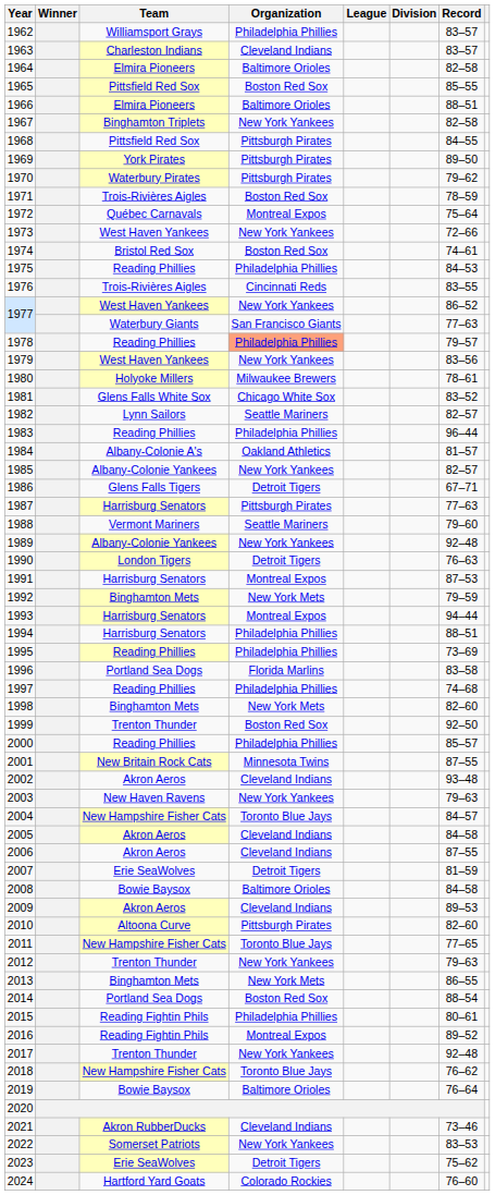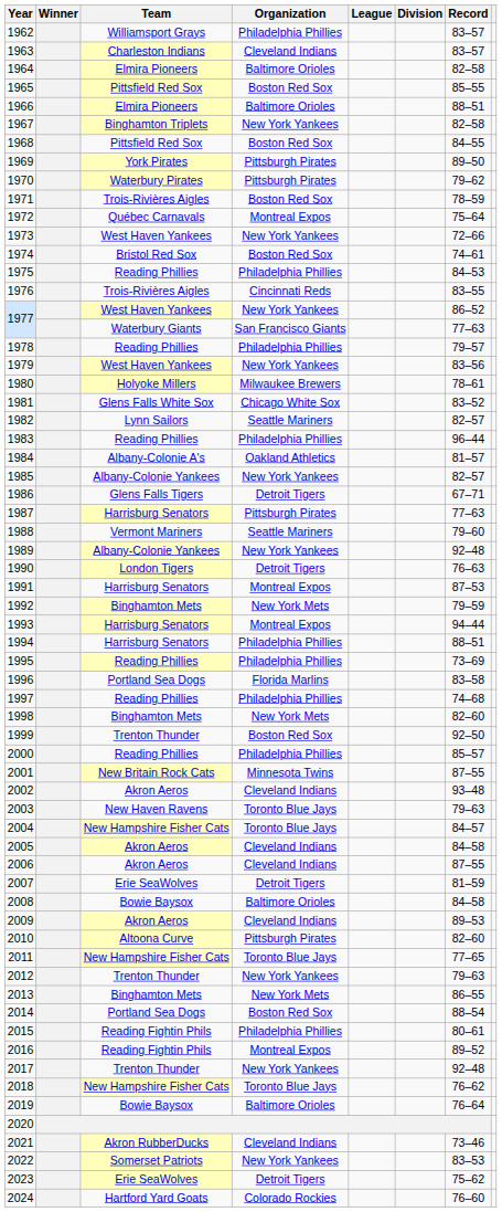 <table class="wikitable sortable plainrowheaders" style="text-align:center">
 <tr>
 <th scope="col">Year</th>
 <th scope="col">Winner</th>
 <th scope="col">Team</th>
 <th scope="col">Organization</th>
 <th scope="col">League</th>
 <th scope="col">Division</th>
 <th scope="col">Record</th>
 <th scope="col" class="unsortable"></th>
 </tr>
 <tr>
 <td>1962</td>
 <th scope="row" style="text-align:center"></th>
 <td><a href='#'>Williamsport Grays</a></td>
 <td><a href='#'>Philadelphia Phillies</a></td>
 <td></td>
 <td></td>
 <td>83–57</td>
 <td></td>
 </tr>
 <tr>
 <td>1963</td>
 <th scope="row" style="text-align:center"></th>
 <td style="background-color:#FFFFBB;"><a href='#'>Charleston Indians</a></td>
 <td><a href='#'>Cleveland Indians</a></td>
 <td></td>
 <td></td>
 <td>83–57</td>
 <td></td>
 </tr>
 <tr>
 <td>1964</td>
 <th scope="row" style="text-align:center"></th>
 <td style="background-color:#FFFFBB;"><a href='#'>Elmira Pioneers</a></td>
 <td><a href='#'>Baltimore Orioles</a></td>
 <td></td>
 <td></td>
 <td>82–58</td>
 <td></td>
 </tr>
 <tr>
 <td>1965</td>
 <th scope="row" style="text-align:center"></th>
 <td style="background-color:#FFFFBB;"><a href='#'>Pittsfield Red Sox</a></td>
 <td><a href='#'>Boston Red Sox</a></td>
 <td></td>
 <td></td>
 <td>85–55</td>
 <td></td>
 </tr>
 <tr>
 <td>1966</td>
 <th scope="row" style="text-align:center"></th>
 <td style="background-color:#FFFFBB;"><a href='#'>Elmira Pioneers</a></td>
 <td><a href='#'>Baltimore Orioles</a></td>
 <td></td>
 <td></td>
 <td>88–51</td>
 <td></td>
 </tr>
 <tr>
 <td>1967</td>
 <th scope="row" style="text-align:center"></th>
 <td style="background-color:#FFFFBB;"><a href='#'>Binghamton Triplets</a></td>
 <td><a href='#'>New York Yankees</a></td>
 <td></td>
 <td></td>
 <td>82–58</td>
 <td></td>
 </tr>
 <tr>
 <td>1968</td>
 <th scope="row" style="text-align:center"></th>
 <td><a href='#'>Pittsfield Red Sox</a></td>
-<td><a href='#'>Pittsburgh Pirates</a></td>
+<td><a href='#'>Boston Red Sox</a></td>
 <td></td>
 <td></td>
 <td>84–55</td>
 <td></td>
 </tr>
 <tr>
 <td>1969</td>
 <th scope="row" style="text-align:center"></th>
 <td style="background-color:#FFFFBB;"><a href='#'>York Pirates</a></td>
 <td><a href='#'>Pittsburgh Pirates</a></td>
 <td></td>
 <td></td>
 <td>89–50</td>
 <td></td>
 </tr>
 <tr>
 <td>1970</td>
 <th scope="row" style="text-align:center"></th>
 <td style="background-color:#FFFFBB;"><a href='#'>Waterbury Pirates</a></td>
 <td><a href='#'>Pittsburgh Pirates</a></td>
 <td></td>
 <td></td>
 <td>79–62</td>
 <td></td>
 </tr>
 <tr>
 <td>1971</td>
 <th scope="row" style="text-align:center"></th>
 <td><a href='#'>Trois-Rivières Aigles</a></td>
 <td><a href='#'>Boston Red Sox</a></td>
 <td></td>
 <td></td>
 <td>78–59</td>
 <td></td>
 </tr>
 <tr>
 <td>1972</td>
 <th scope="row" style="text-align:center"></th>
 <td><a href='#'>Québec Carnavals</a></td>
 <td><a href='#'>Montreal Expos</a></td>
 <td></td>
 <td></td>
 <td>75–64</td>
 <td></td>
 </tr>
 <tr>
 <td>1973</td>
 <th scope="row" style="text-align:center"></th>
 <td><a href='#'>West Haven Yankees</a></td>
 <td><a href='#'>New York Yankees</a></td>
 <td></td>
 <td></td>
 <td>72–66</td>
 <td></td>
 </tr>
 <tr>
 <td>1974</td>
 <th scope="row" style="text-align:center"></th>
 <td><a href='#'>Bristol Red Sox</a></td>
 <td><a href='#'>Boston Red Sox</a></td>
 <td></td>
 <td></td>
 <td>74–61</td>
 <td></td>
 </tr>
 <tr>
 <td>1975</td>
 <th scope="row" style="text-align:center"></th>
 <td><a href='#'>Reading Phillies</a></td>
 <td><a href='#'>Philadelphia Phillies</a></td>
 <td></td>
 <td></td>
 <td>84–53</td>
 <td></td>
 </tr>
 <tr>
 <td>1976</td>
 <th scope="row" style="text-align:center"></th>
 <td><a href='#'>Trois-Rivières Aigles</a></td>
 <td><a href='#'>Cincinnati Reds</a></td>
 <td></td>
 <td></td>
 <td>83–55</td>
 <td></td>
 </tr>
 <tr>
 <td style="background-color:#D0E7FF;" rowspan="2">1977</td>
 <th scope="row" style="text-align:center"></th>
 <td style="background-color:#FFFFBB;"><a href='#'>West Haven Yankees</a></td>
 <td><a href='#'>New York Yankees</a></td>
 <td></td>
 <td></td>
 <td>86–52</td>
 <td></td>
 </tr>
 <tr>
 <th scope="row" style="text-align:center"></th>
 <td><a href='#'>Waterbury Giants</a></td>
 <td><a href='#'>San Francisco Giants</a></td>
 <td></td>
 <td></td>
 <td>77–63</td>
 <td></td>
 </tr>
 <tr>
 <td>1978</td>
 <th scope="row" style="text-align:center"></th>
 <td><a href='#'>Reading Phillies</a></td>
-<td style="background: lightsalmon;"><a href='#'>Philadelphia Phillies</a></td>
+<td><a href='#'>Philadelphia Phillies</a></td>
 <td></td>
 <td></td>
 <td>79–57</td>
 <td></td>
 </tr>
 <tr>
 <td>1979</td>
 <th scope="row" style="text-align:center"></th>
 <td style="background-color:#FFFFBB;"><a href='#'>West Haven Yankees</a></td>
 <td><a href='#'>New York Yankees</a></td>
 <td></td>
 <td></td>
 <td>83–56</td>
 <td></td>
 </tr>
 <tr>
 <td>1980</td>
 <th scope="row" style="text-align:center"></th>
 <td style="background-color:#FFFFBB;"><a href='#'>Holyoke Millers</a></td>
 <td><a href='#'>Milwaukee Brewers</a></td>
 <td></td>
 <td></td>
 <td>78–61</td>
 <td></td>
 </tr>
 <tr>
 <td>1981</td>
 <th scope="row" style="text-align:center"></th>
 <td><a href='#'>Glens Falls White Sox</a></td>
 <td><a href='#'>Chicago White Sox</a></td>
 <td></td>
 <td></td>
 <td>83–52</td>
 <td></td>
 </tr>
 <tr>
 <td>1982</td>
 <th scope="row" style="text-align:center"></th>
 <td><a href='#'>Lynn Sailors</a></td>
 <td><a href='#'>Seattle Mariners</a></td>
 <td></td>
 <td></td>
 <td>82–57</td>
 <td></td>
 </tr>
 <tr>
 <td>1983</td>
 <th scope="row" style="text-align:center"> </th>
 <td><a href='#'>Reading Phillies</a></td>
 <td><a href='#'>Philadelphia Phillies</a></td>
 <td></td>
 <td></td>
 <td>96–44</td>
 <td></td>
 </tr>
 <tr>
 <td>1984</td>
 <th scope="row" style="text-align:center"></th>
 <td><a href='#'>Albany-Colonie A's</a></td>
 <td><a href='#'>Oakland Athletics</a></td>
 <td></td>
 <td></td>
 <td>81–57</td>
 <td></td>
 </tr>
 <tr>
 <td>1985</td>
 <th scope="row" style="text-align:center"></th>
 <td><a href='#'>Albany-Colonie Yankees</a></td>
 <td><a href='#'>New York Yankees</a></td>
 <td></td>
 <td></td>
 <td>82–57</td>
 <td></td>
 </tr>
 <tr>
 <td>1986</td>
 <th scope="row" style="text-align:center"></th>
 <td><a href='#'>Glens Falls Tigers</a></td>
 <td><a href='#'>Detroit Tigers</a></td>
 <td></td>
 <td></td>
 <td>67–71</td>
 <td></td>
 </tr>
 <tr>
 <td>1987</td>
 <th scope="row" style="text-align:center"></th>
 <td style="background-color:#FFFFBB;"><a href='#'>Harrisburg Senators</a></td>
 <td><a href='#'>Pittsburgh Pirates</a></td>
 <td></td>
 <td></td>
 <td>77–63</td>
 <td></td>
 </tr>
 <tr>
 <td>1988</td>
 <th scope="row" style="text-align:center"></th>
 <td><a href='#'>Vermont Mariners</a></td>
 <td><a href='#'>Seattle Mariners</a></td>
 <td></td>
 <td></td>
 <td>79–60</td>
 <td></td>
 </tr>
 <tr>
 <td>1989</td>
 <th scope="row" style="text-align:center"></th>
 <td style="background-color:#FFFFBB;"><a href='#'>Albany-Colonie Yankees</a></td>
 <td><a href='#'>New York Yankees</a></td>
 <td></td>
 <td></td>
 <td>92–48</td>
 <td></td>
 </tr>
 <tr>
 <td>1990</td>
 <th scope="row" style="text-align:center"></th>
 <td style="background-color:#FFFFBB;"><a href='#'>London Tigers</a></td>
 <td><a href='#'>Detroit Tigers</a></td>
 <td></td>
 <td></td>
 <td>76–63</td>
 <td></td>
 </tr>
 <tr>
 <td>1991</td>
 <th scope="row" style="text-align:center"></th>
 <td><a href='#'>Harrisburg Senators</a></td>
 <td><a href='#'>Montreal Expos</a></td>
 <td></td>
 <td></td>
 <td>87–53</td>
 <td></td>
 </tr>
 <tr>
 <td>1992</td>
 <th scope="row" style="text-align:center"></th>
 <td style="background-color:#FFFFBB;"><a href='#'>Binghamton Mets</a></td>
 <td><a href='#'>New York Mets</a></td>
 <td></td>
 <td></td>
 <td>79–59</td>
 <td></td>
 </tr>
 <tr>
 <td>1993</td>
 <th scope="row" style="text-align:center"></th>
 <td style="background-color:#FFFFBB;"><a href='#'>Harrisburg Senators</a></td>
 <td><a href='#'>Montreal Expos</a></td>
 <td></td>
 <td></td>
 <td>94–44</td>
 <td></td>
 </tr>
 <tr>
 <td>1994</td>
 <th scope="row" style="text-align:center"></th>
 <td><a href='#'>Harrisburg Senators</a></td>
 <td><a href='#'>Philadelphia Phillies</a></td>
 <td></td>
 <td></td>
 <td>88–51</td>
 <td></td>
 </tr>
 <tr>
 <td>1995</td>
 <th scope="row" style="text-align:center"> </th>
 <td style="background-color:#FFFFBB;"><a href='#'>Reading Phillies</a></td>
 <td><a href='#'>Philadelphia Phillies</a></td>
 <td></td>
 <td></td>
 <td>73–69</td>
 <td></td>
 </tr>
 <tr>
 <td>1996</td>
 <th scope="row" style="text-align:center"></th>
 <td><a href='#'>Portland Sea Dogs</a></td>
 <td><a href='#'>Florida Marlins</a></td>
 <td></td>
 <td></td>
 <td>83–58</td>
 <td></td>
 </tr>
 <tr>
 <td>1997</td>
 <th scope="row" style="text-align:center"></th>
 <td><a href='#'>Reading Phillies</a></td>
 <td><a href='#'>Philadelphia Phillies</a></td>
 <td></td>
 <td></td>
 <td>74–68</td>
 <td></td>
 </tr>
 <tr>
 <td>1998</td>
 <th scope="row" style="text-align:center"></th>
 <td><a href='#'>Binghamton Mets</a></td>
 <td><a href='#'>New York Mets</a></td>
 <td></td>
 <td></td>
 <td>82–60</td>
 <td></td>
 </tr>
 <tr>
 <td>1999</td>
 <th scope="row" style="text-align:center"></th>
 <td><a href='#'>Trenton Thunder</a></td>
 <td><a href='#'>Boston Red Sox</a></td>
 <td></td>
 <td></td>
 <td>92–50</td>
 <td></td>
 </tr>
 <tr>
 <td>2000</td>
 <th scope="row" style="text-align:center"></th>
 <td><a href='#'>Reading Phillies</a></td>
 <td><a href='#'>Philadelphia Phillies</a></td>
 <td></td>
 <td></td>
 <td>85–57</td>
 <td></td>
 </tr>
 <tr>
 <td>2001</td>
 <th scope="row" style="text-align:center"></th>
 <td style="background-color:#FFFFBB;"><a href='#'>New Britain Rock Cats</a></td>
 <td><a href='#'>Minnesota Twins</a></td>
 <td></td>
 <td></td>
 <td>87–55</td>
 <td></td>
 </tr>
 <tr>
 <td>2002</td>
 <th scope="row" style="text-align:center"> </th>
 <td><a href='#'>Akron Aeros</a></td>
 <td><a href='#'>Cleveland Indians</a></td>
 <td></td>
 <td></td>
 <td>93–48</td>
 <td></td>
 </tr>
 <tr>
 <td>2003</td>
 <th scope="row" style="text-align:center"></th>
 <td><a href='#'>New Haven Ravens</a></td>
-<td><a href='#'>New York Yankees</a></td>
+<td><a href='#'>Toronto Blue Jays</a></td>
 <td></td>
 <td></td>
 <td>79–63</td>
 <td></td>
 </tr>
 <tr>
 <td>2004</td>
 <th scope="row" style="text-align:center"></th>
 <td style="background-color:#FFFFBB;"><a href='#'>New Hampshire Fisher Cats</a></td>
 <td><a href='#'>Toronto Blue Jays</a></td>
 <td></td>
 <td></td>
 <td>84–57</td>
 <td></td>
 </tr>
 <tr>
 <td>2005</td>
 <th scope="row" style="text-align:center"></th>
 <td style="background-color:#FFFFBB;"><a href='#'>Akron Aeros</a></td>
 <td><a href='#'>Cleveland Indians</a></td>
 <td></td>
 <td></td>
 <td>84–58</td>
 <td></td>
 </tr>
 <tr>
 <td>2006</td>
 <th scope="row" style="text-align:center"></th>
 <td><a href='#'>Akron Aeros</a></td>
 <td><a href='#'>Cleveland Indians</a></td>
 <td></td>
 <td></td>
 <td>87–55</td>
 <td></td>
 </tr>
 <tr>
 <td>2007</td>
 <th scope="row" style="text-align:center"> </th>
 <td><a href='#'>Erie SeaWolves</a></td>
 <td><a href='#'>Detroit Tigers</a></td>
 <td></td>
 <td></td>
 <td>81–59</td>
 <td></td>
 </tr>
 <tr>
 <td>2008</td>
 <th scope="row" style="text-align:center"> </th>
 <td><a href='#'>Bowie Baysox</a></td>
 <td><a href='#'>Baltimore Orioles</a></td>
 <td></td>
 <td></td>
 <td>84–58</td>
 <td></td>
 </tr>
 <tr>
 <td>2009</td>
 <th scope="row" style="text-align:center"></th>
 <td style="background-color:#FFFFBB;"><a href='#'>Akron Aeros</a></td>
 <td><a href='#'>Cleveland Indians</a></td>
 <td></td>
 <td></td>
 <td>89–53</td>
 <td></td>
 </tr>
 <tr>
 <td>2010</td>
 <th scope="row" style="text-align:center"> </th>
 <td style="background-color:#FFFFBB;"><a href='#'>Altoona Curve</a></td>
 <td><a href='#'>Pittsburgh Pirates</a></td>
 <td></td>
 <td></td>
 <td>82–60</td>
 <td></td>
 </tr>
 <tr>
 <td>2011</td>
 <th scope="row" style="text-align:center"></th>
 <td style="background-color:#FFFFBB;"><a href='#'>New Hampshire Fisher Cats</a></td>
 <td><a href='#'>Toronto Blue Jays</a></td>
 <td></td>
 <td></td>
 <td>77–65</td>
 <td></td>
 </tr>
 <tr>
 <td>2012</td>
 <th scope="row" style="text-align:center"></th>
 <td><a href='#'>Trenton Thunder</a></td>
 <td><a href='#'>New York Yankees</a></td>
 <td></td>
 <td></td>
 <td>79–63</td>
 <td></td>
 </tr>
 <tr>
 <td>2013</td>
 <th scope="row" style="text-align:center"></th>
 <td><a href='#'>Binghamton Mets</a></td>
 <td><a href='#'>New York Mets</a></td>
 <td></td>
 <td></td>
 <td>86–55</td>
 <td></td>
 </tr>
 <tr>
 <td>2014</td>
 <th scope="row" style="text-align:center"></th>
 <td><a href='#'>Portland Sea Dogs</a></td>
 <td><a href='#'>Boston Red Sox</a></td>
 <td></td>
 <td></td>
 <td>88–54</td>
 <td></td>
 </tr>
 <tr>
 <td>2015</td>
 <th scope="row" style="text-align:center"> </th>
 <td><a href='#'>Reading Fightin Phils</a></td>
 <td><a href='#'>Philadelphia Phillies</a></td>
 <td></td>
 <td></td>
 <td>80–61</td>
 <td></td>
 </tr>
 <tr>
 <td>2016</td>
 <th scope="row" style="text-align:center"> </th>
 <td><a href='#'>Reading Fightin Phils</a></td>
 <td><a href='#'>Montreal Expos</a></td>
 <td></td>
 <td></td>
 <td>89–52</td>
 <td></td>
 </tr>
 <tr>
 <td>2017</td>
 <th scope="row" style="text-align:center"></th>
 <td><a href='#'>Trenton Thunder</a></td>
 <td><a href='#'>New York Yankees</a></td>
 <td></td>
 <td></td>
 <td>92–48</td>
 <td></td>
 </tr>
 <tr>
 <td>2018</td>
 <th scope="row" style="text-align:center"></th>
 <td style="background-color:#FFFFBB;"><a href='#'>New Hampshire Fisher Cats</a></td>
 <td><a href='#'>Toronto Blue Jays</a></td>
 <td></td>
 <td></td>
 <td>76–62</td>
 <td></td>
 </tr>
 <tr>
 <td>2019</td>
 <th scope="row" style="text-align:center"></th>
 <td><a href='#'>Bowie Baysox</a></td>
 <td><a href='#'>Baltimore Orioles</a></td>
 <td></td>
 <td></td>
 <td>76–64</td>
 <td></td>
 </tr>
 <tr>
 <td>2020</td>
 <th scope="row" style="text-align:center" colspan="6"></th>
 <td></td>
 </tr>
 <tr>
 <td>2021</td>
 <th scope="row" style="text-align:center"></th>
 <td style="background-color:#FFFFBB;"><a href='#'>Akron RubberDucks</a></td>
 <td><a href='#'>Cleveland Indians</a></td>
 <td></td>
 <td></td>
 <td>73–46</td>
 <td></td>
 </tr>
 <tr>
 <td>2022</td>
 <th scope="row" style="text-align:center"></th>
 <td style="background-color:#FFFFBB;"><a href='#'>Somerset Patriots</a></td>
 <td><a href='#'>New York Yankees</a></td>
 <td></td>
 <td></td>
 <td>83–53</td>
 <td></td>
 </tr>
 <tr>
 <td>2023</td>
 <th scope="row" style="text-align:center"></th>
 <td style="background-color:#FFFFBB;"><a href='#'>Erie SeaWolves</a></td>
 <td><a href='#'>Detroit Tigers</a></td>
 <td></td>
 <td></td>
 <td>75–62</td>
 <td></td>
 </tr>
 <tr>
 <td>2024</td>
 <th scope="row" style="text-align:center"></th>
 <td><a href='#'>Hartford Yard Goats</a></td>
 <td><a href='#'>Colorado Rockies</a></td>
 <td></td>
 <td></td>
 <td>76–60</td>
 <td></td>
 </tr>
 </table>
